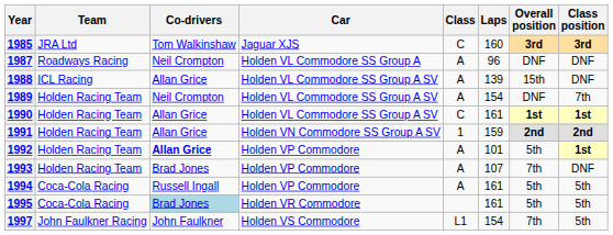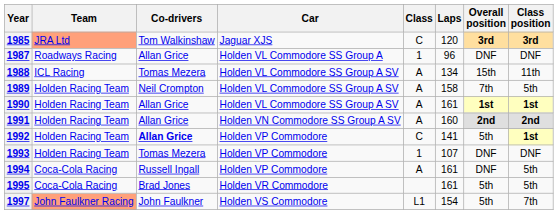 <table class="wikitable" style="text-align:center; font-size:90%">
 <tr>
 <th>Year</th>
 <th>Team</th>
 <th>Co-drivers</th>
 <th>Car</th>
 <th>Class</th>
 <th>Laps</th>
 <th>Overall<br>position</th>
 <th>Class<br>position</th>
 </tr>
 <tr>
 <th><a href='#'>1985</a></th>
-<td align="left"> <a href='#'>JRA Ltd</a></td>
+<td align="left" style="background: lightsalmon;"> <a href='#'>JRA Ltd</a></td>
 <td align="left" nowrap> <a href='#'>Tom Walkinshaw</a></td>
 <td align="left"><a href='#'>Jaguar XJS</a></td>
 <td>C</td>
-<td>160</td>
+<td>120</td>
 <td style="background:#ffdf9f;"><strong>3rd</strong></td>
 <td style="background:#ffdf9f;"><strong>3rd</strong></td>
 </tr>
 <tr>
 <th><a href='#'>1987</a></th>
 <td align="left"> <a href='#'>Roadways Racing</a></td>
-<td align="left"> <a href='#'>Neil Crompton</a></td>
+<td align="left"> <a href='#'>Allan Grice</a></td>
 <td align="left"><a href='#'>Holden VL Commodore SS Group A</a></td>
-<td>A</td>
+<td>1</td>
 <td>96</td>
 <td>DNF</td>
 <td>DNF</td>
 </tr>
 <tr>
 <th><a href='#'>1988</a></th>
 <td align="left"> <a href='#'>ICL Racing</a></td>
-<td align="left"> <a href='#'>Allan Grice</a></td>
+<td align="left"> <a href='#'>Tomas Mezera</a></td>
 <td align="left"><a href='#'>Holden VL Commodore SS Group A SV</a></td>
 <td>A</td>
-<td>139</td>
+<td>134</td>
 <td>15th</td>
-<td>DNF</td>
+<td>11th</td>
 </tr>
 <tr>
 <th><a href='#'>1989</a></th>
 <td align="left"> <a href='#'>Holden Racing Team</a></td>
 <td align="left"> <a href='#'>Neil Crompton</a></td>
 <td align="left"><a href='#'>Holden VL Commodore SS Group A SV</a></td>
 <td>A</td>
-<td>154</td>
-<td>DNF</td>
+<td>158</td>
 <td>7th</td>
+<td>5th</td>
 </tr>
 <tr>
 <th><a href='#'>1990</a></th>
 <td align="left"> <a href='#'>Holden Racing Team</a></td>
 <td align="left"> <a href='#'>Allan Grice</a></td>
 <td align="left"><a href='#'>Holden VL Commodore SS Group A SV</a></td>
-<td>C</td>
+<td>A</td>
 <td>161</td>
 <td style="background:#ffffbf;"><strong>1st</strong></td>
 <td style="background:#ffffbf;"><strong>1st</strong></td>
 </tr>
 <tr>
 <th><a href='#'>1991</a></th>
 <td align="left"> <a href='#'>Holden Racing Team</a></td>
 <td align="left"> <a href='#'>Allan Grice</a></td>
 <td align="left" nowrap><a href='#'>Holden VN Commodore SS Group A SV</a></td>
-<td>1</td>
-<td>159</td>
+<td>A</td>
+<td>160</td>
 <td style="background:#dfdfdf;"><strong>2nd</strong></td>
 <td style="background:#dfdfdf;"><strong>2nd</strong></td>
 </tr>
 <tr>
 <th><a href='#'>1992</a></th>
 <td align="left"> <a href='#'>Holden Racing Team</a></td>
 <td align="left"><strong> <a href='#'>Allan Grice</a></strong></td>
 <td align="left"><a href='#'>Holden VP Commodore</a></td>
-<td>A</td>
-<td>101</td>
+<td>C</td>
+<td>141</td>
 <td>5th</td>
 <td style="background:#ffffbf;"><strong>1st</strong></td>
 </tr>
 <tr>
 <th><a href='#'>1993</a></th>
 <td align="left"> <a href='#'>Holden Racing Team</a></td>
-<td align="left"> <a href='#'>Brad Jones</a></td>
+<td align="left"> <a href='#'>Tomas Mezera</a></td>
 <td align="left"><a href='#'>Holden VP Commodore</a></td>
-<td>A</td>
+<td>1</td>
 <td>107</td>
-<td>7th</td>
+<td>DNF</td>
 <td>DNF</td>
 </tr>
 <tr>
 <th><a href='#'>1994</a></th>
 <td align="left"> <a href='#'>Coca-Cola Racing</a></td>
 <td align="left"> <a href='#'>Russell Ingall</a></td>
 <td align="left"><a href='#'>Holden VP Commodore</a></td>
 <td>A</td>
 <td>161</td>
-<td>5th</td>
+<td>DNF</td>
 <td>5th</td>
 </tr>
 <tr>
 <th><a href='#'>1995</a></th>
 <td align="left"> <a href='#'>Coca-Cola Racing</a></td>
-<td align="left" style="background: lightblue;"> <a href='#'>Brad Jones</a></td>
+<td align="left"> <a href='#'>Brad Jones</a></td>
 <td align="left"><a href='#'>Holden VR Commodore</a></td>
 <td></td>
 <td>161</td>
 <td>5th</td>
 <td>5th</td>
 </tr>
 <tr>
 <th><a href='#'>1997</a></th>
-<td align="left" nowrap> <a href='#'>John Faulkner Racing</a></td>
+<td align="left" nowrap style="background: lightsalmon;"> <a href='#'>John Faulkner Racing</a></td>
 <td align="left"> <a href='#'>John Faulkner</a></td>
 <td align="left"><a href='#'>Holden VS Commodore</a></td>
 <td>L1</td>
 <td>154</td>
+<td>5th</td>
 <td>7th</td>
-<td>5th</td>
 </tr>
 </table>
